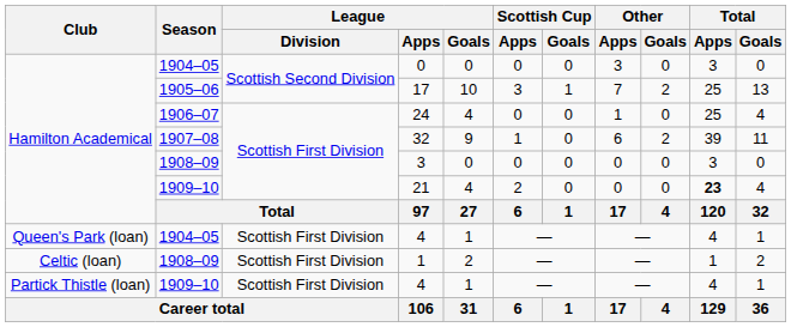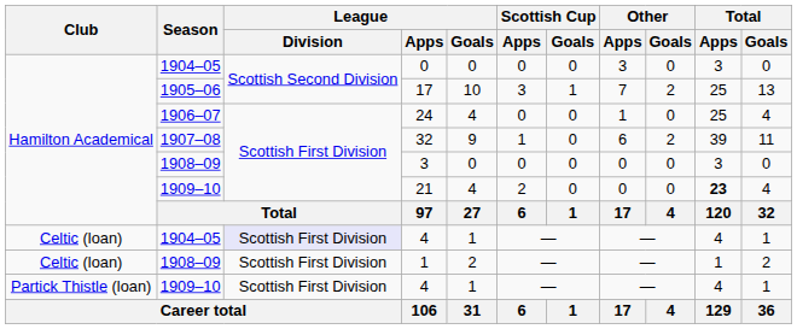 <table class="wikitable" style="text-align: center;">
 <tr>
 <th rowspan="2">Club</th>
 <th rowspan="2">Season</th>
 <th colspan="3">League</th>
 <th colspan="2">Scottish Cup</th>
 <th colspan="2">Other</th>
 <th colspan="2">Total</th>
 </tr>
 <tr>
 <th>Division</th>
 <th>Apps</th>
 <th>Goals</th>
 <th>Apps</th>
 <th>Goals</th>
 <th>Apps</th>
 <th>Goals</th>
 <th>Apps</th>
 <th>Goals</th>
 </tr>
 <tr>
 <td rowspan="7"><a href='#'>Hamilton Academical</a></td>
 <td><a href='#'>1904–05</a></td>
 <td rowspan="2"><a href='#'>Scottish Second Division</a></td>
 <td>0</td>
 <td>0</td>
 <td>0</td>
 <td>0</td>
 <td>3</td>
 <td>0</td>
 <td>3</td>
 <td>0</td>
 </tr>
 <tr>
 <td><a href='#'>1905–06</a></td>
 <td>17</td>
 <td>10</td>
 <td>3</td>
 <td>1</td>
 <td>7</td>
 <td>2</td>
 <td>25</td>
 <td>13</td>
 </tr>
 <tr>
 <td><a href='#'>1906–07</a></td>
 <td rowspan="4"><a href='#'>Scottish First Division</a></td>
 <td>24</td>
 <td>4</td>
 <td>0</td>
 <td>0</td>
 <td>1</td>
 <td>0</td>
 <td>25</td>
 <td>4</td>
 </tr>
 <tr>
 <td><a href='#'>1907–08</a></td>
 <td>32</td>
 <td>9</td>
 <td>1</td>
 <td>0</td>
 <td>6</td>
 <td>2</td>
 <td>39</td>
 <td>11</td>
 </tr>
 <tr>
 <td><a href='#'>1908–09</a></td>
 <td>3</td>
 <td>0</td>
 <td>0</td>
 <td>0</td>
 <td>0</td>
 <td>0</td>
 <td>3</td>
 <td>0</td>
 </tr>
 <tr>
 <td><a href='#'>1909–10</a></td>
 <td>21</td>
 <td>4</td>
 <td>2</td>
 <td>0</td>
 <td>0</td>
 <td>0</td>
 <td><strong>23</strong></td>
 <td>4</td>
 </tr>
 <tr>
 <th colspan="2">Total</th>
 <th>97</th>
 <th>27</th>
 <th>6</th>
 <th>1</th>
 <th>17</th>
 <th>4</th>
 <th>120</th>
 <th>32</th>
 </tr>
 <tr>
-<td><a href='#'>Queen's Park</a> (loan)</td>
+<td><a href='#'>Celtic</a> (loan)</td>
 <td><a href='#'>1904–05</a></td>
-<td>Scottish First Division</td>
+<td style="background: lavender;">Scottish First Division</td>
 <td>4</td>
 <td>1</td>
 <td colspan="2">—</td>
 <td colspan="2">—</td>
 <td>4</td>
 <td>1</td>
 </tr>
 <tr>
 <td><a href='#'>Celtic</a> (loan)</td>
 <td><a href='#'>1908–09</a></td>
 <td>Scottish First Division</td>
 <td>1</td>
 <td>2</td>
 <td colspan="2">—</td>
 <td colspan="2">—</td>
 <td>1</td>
 <td>2</td>
 </tr>
 <tr>
 <td><a href='#'>Partick Thistle</a> (loan)</td>
 <td><a href='#'>1909–10</a></td>
 <td>Scottish First Division</td>
 <td>4</td>
 <td>1</td>
 <td colspan="2">—</td>
 <td colspan="2">—</td>
 <td>4</td>
 <td>1</td>
 </tr>
 <tr>
 <th colspan="3">Career total</th>
 <th>106</th>
 <th>31</th>
 <th>6</th>
 <th>1</th>
 <th>17</th>
 <th>4</th>
 <th>129</th>
 <th>36</th>
 </tr>
 </table>
